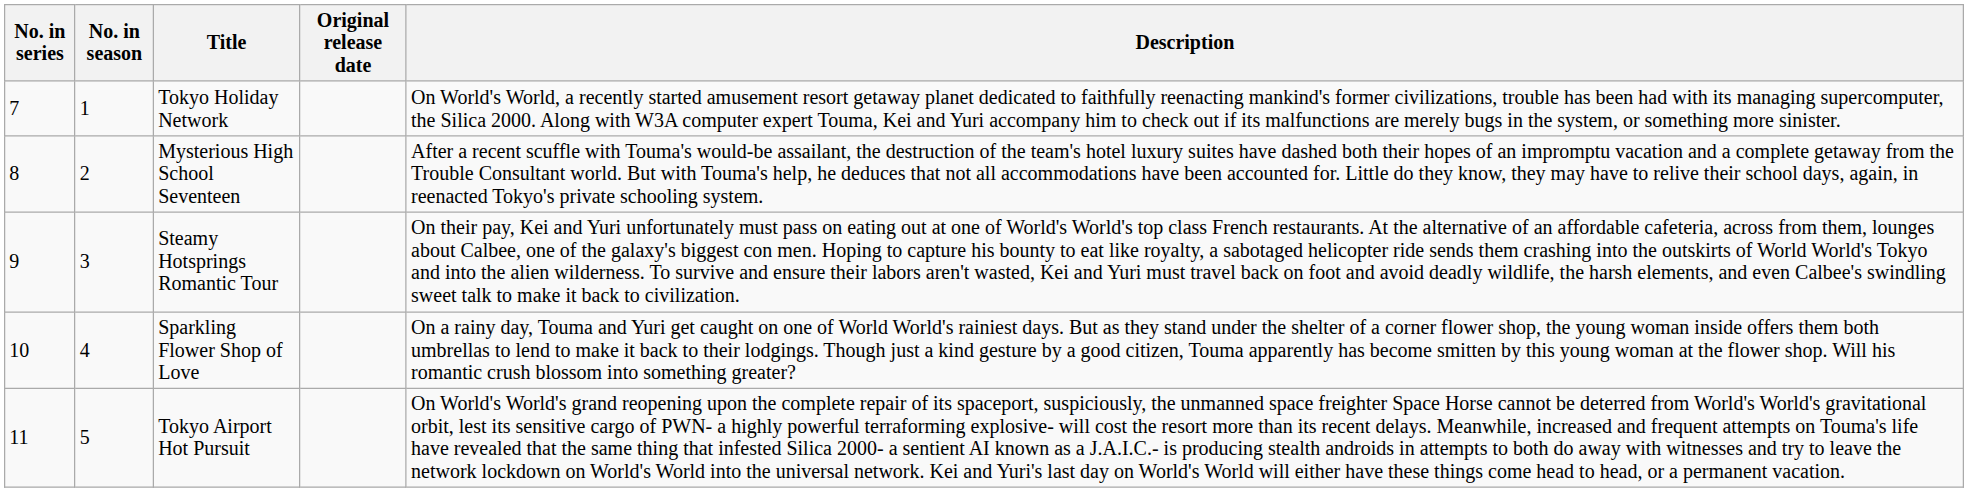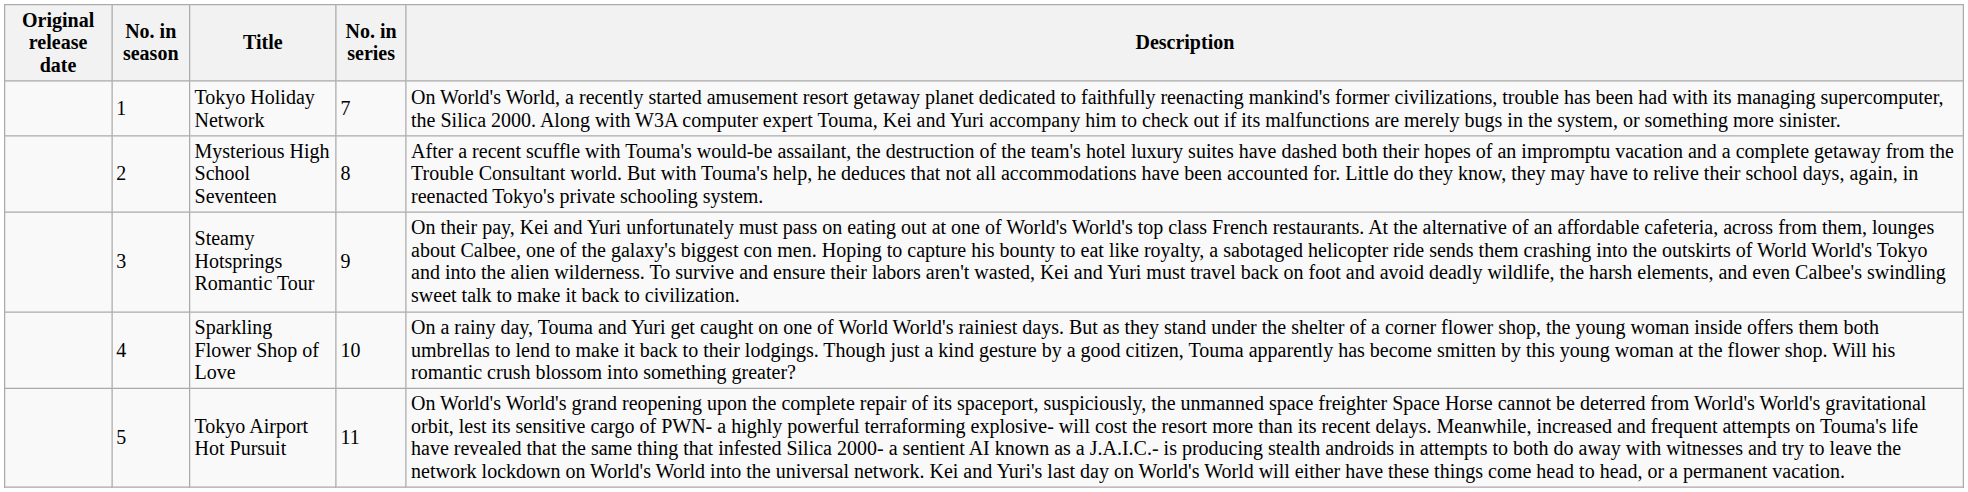 <table class="wikitable" | colspan="150" bgcolor="#CCF"|>
 <tr>
-<th>No. in series</th>
+<th>Original release date</th>
 <th>No. in season</th>
 <th>Title</th>
-<th>Original release date</th>
+<th>No. in series</th>
 <th>Description</th>
 </tr>
 <tr>
-<td>7</td>
+<td></td>
 <td>1</td>
 <td>Tokyo Holiday Network</td>
-<td></td>
+<td>7</td>
 <td>On World's World, a recently started amusement resort getaway planet dedicated to faithfully reenacting mankind's former civilizations, trouble has been had with its managing supercomputer, the Silica 2000. Along with W3A computer expert Touma, Kei and Yuri accompany him to check out if its malfunctions are merely bugs in the system, or something more sinister.</td>
 </tr>
 <tr>
-<td>8</td>
+<td></td>
 <td>2</td>
 <td>Mysterious High School Seventeen</td>
-<td></td>
+<td>8</td>
 <td>After a recent scuffle with Touma's would-be assailant, the destruction of the team's hotel luxury suites have dashed both their hopes of an impromptu vacation and a complete getaway from the Trouble Consultant world. But with Touma's help, he deduces that not all accommodations have been accounted for. Little do they know, they may have to relive their school days, again, in reenacted Tokyo's private schooling system.</td>
 </tr>
 <tr>
-<td>9</td>
+<td></td>
 <td>3</td>
 <td>Steamy Hotsprings Romantic Tour</td>
-<td></td>
+<td>9</td>
 <td>On their pay, Kei and Yuri unfortunately must pass on eating out at one of World's World's top class French restaurants. At the alternative of an affordable cafeteria, across from them, lounges about Calbee, one of the galaxy's biggest con men. Hoping to capture his bounty to eat like royalty, a sabotaged helicopter ride sends them crashing into the outskirts of World World's Tokyo and into the alien wilderness. To survive and ensure their labors aren't wasted, Kei and Yuri must travel back on foot and avoid deadly wildlife, the harsh elements, and even Calbee's swindling sweet talk to make it back to civilization.</td>
 </tr>
 <tr>
-<td>10</td>
+<td></td>
 <td>4</td>
 <td>Sparkling Flower Shop of Love</td>
-<td></td>
+<td>10</td>
 <td>On a rainy day, Touma and Yuri get caught on one of World World's rainiest days. But as they stand under the shelter of a corner flower shop, the young woman inside offers them both umbrellas to lend to make it back to their lodgings. Though just a kind gesture by a good citizen, Touma apparently has become smitten by this young woman at the flower shop. Will his romantic crush blossom into something greater?</td>
 </tr>
 <tr>
-<td>11</td>
+<td></td>
 <td>5</td>
 <td>Tokyo Airport Hot Pursuit</td>
-<td></td>
+<td>11</td>
 <td>On World's World's grand reopening upon the complete repair of its spaceport, suspiciously, the unmanned space freighter Space Horse cannot be deterred from World's World's gravitational orbit, lest its sensitive cargo of PWN- a highly powerful terraforming explosive- will cost the resort more than its recent delays. Meanwhile, increased and frequent attempts on Touma's life have revealed that the same thing that infested Silica 2000- a sentient AI known as a J.A.I.C.- is producing stealth androids in attempts to both do away with witnesses and try to leave the network lockdown on World's World into the universal network. Kei and Yuri's last day on World's World will either have these things come head to head, or a permanent vacation.</td>
 </tr>
 </table>
